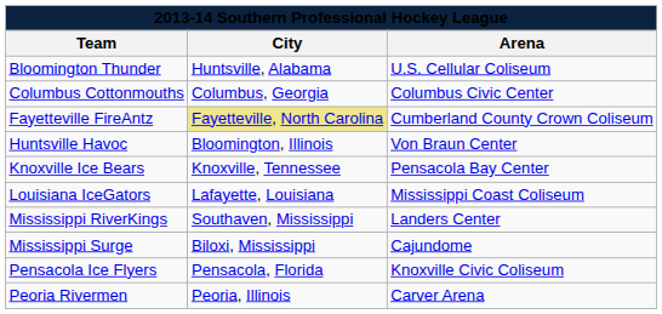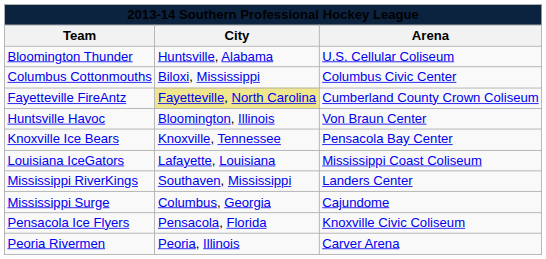 <table class="wikitable" style="width:auto">
 <tr>
 <td bgcolor="#0C2340" align="center" colspan="5"><strong><span>2013-14 Southern Professional Hockey League</span></strong></td>
 </tr>
 <tr>
 <th>Team</th>
 <th>City</th>
 <th>Arena</th>
 </tr>
 <tr>
 <td><a href='#'>Bloomington Thunder</a></td>
 <td><a href='#'>Huntsville</a>, <a href='#'>Alabama</a></td>
 <td><a href='#'>U.S. Cellular Coliseum</a></td>
 </tr>
 <tr>
 <td><a href='#'>Columbus Cottonmouths</a></td>
-<td><a href='#'>Columbus</a>, <a href='#'>Georgia</a></td>
+<td><a href='#'>Biloxi</a>, <a href='#'>Mississippi</a></td>
 <td><a href='#'>Columbus Civic Center</a></td>
 </tr>
 <tr>
 <td><a href='#'>Fayetteville FireAntz</a></td>
 <td style="background: khaki;"><a href='#'>Fayetteville</a>, <a href='#'>North Carolina</a></td>
 <td><a href='#'>Cumberland County Crown Coliseum</a></td>
 </tr>
 <tr>
 <td><a href='#'>Huntsville Havoc</a></td>
 <td><a href='#'>Bloomington</a>, <a href='#'>Illinois</a></td>
 <td><a href='#'>Von Braun Center</a></td>
 </tr>
 <tr>
 <td><a href='#'>Knoxville Ice Bears</a></td>
 <td><a href='#'>Knoxville</a>, <a href='#'>Tennessee</a></td>
 <td><a href='#'>Pensacola Bay Center</a></td>
 </tr>
 <tr>
 <td><a href='#'>Louisiana IceGators</a></td>
 <td><a href='#'>Lafayette</a>, <a href='#'>Louisiana</a></td>
 <td><a href='#'>Mississippi Coast Coliseum</a></td>
 </tr>
 <tr>
 <td><a href='#'>Mississippi RiverKings</a></td>
 <td><a href='#'>Southaven</a>, <a href='#'>Mississippi</a></td>
 <td><a href='#'>Landers Center</a></td>
 </tr>
 <tr>
 <td><a href='#'>Mississippi Surge</a></td>
-<td><a href='#'>Biloxi</a>, <a href='#'>Mississippi</a></td>
+<td><a href='#'>Columbus</a>, <a href='#'>Georgia</a></td>
 <td><a href='#'>Cajundome</a></td>
 </tr>
 <tr>
 <td><a href='#'>Pensacola Ice Flyers</a></td>
 <td><a href='#'>Pensacola</a>, <a href='#'>Florida</a></td>
 <td><a href='#'>Knoxville Civic Coliseum</a></td>
 </tr>
 <tr>
 <td><a href='#'>Peoria Rivermen</a></td>
 <td><a href='#'>Peoria</a>, <a href='#'>Illinois</a></td>
 <td><a href='#'>Carver Arena</a></td>
 </tr>
 </table>
